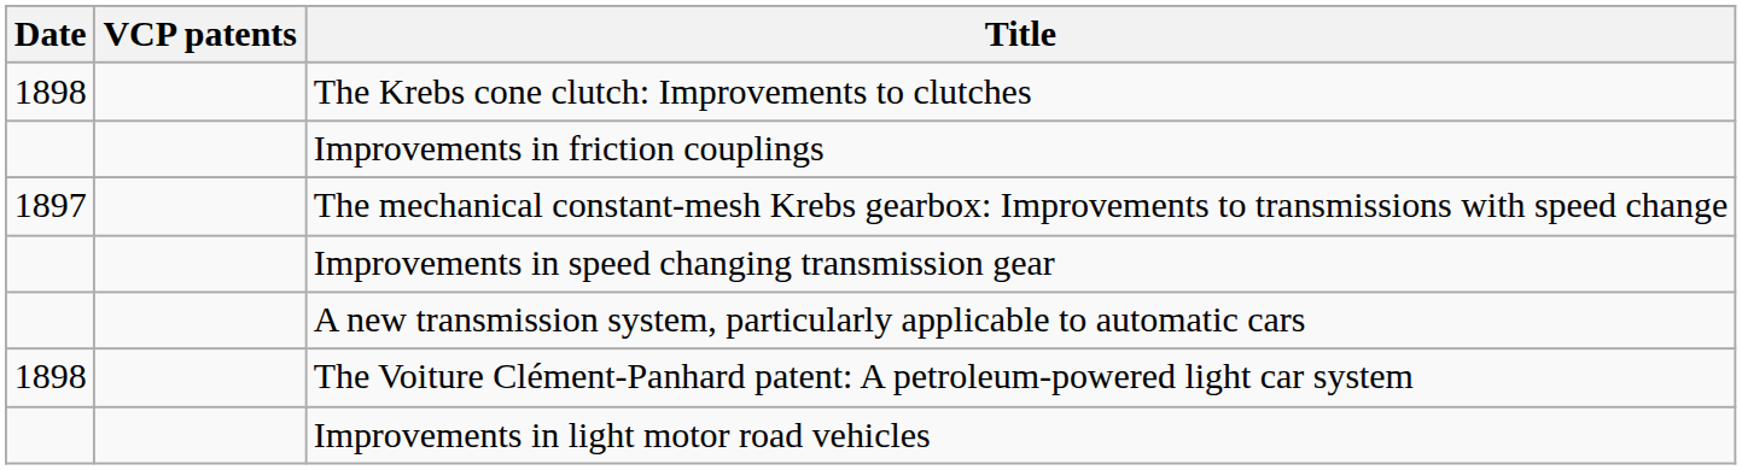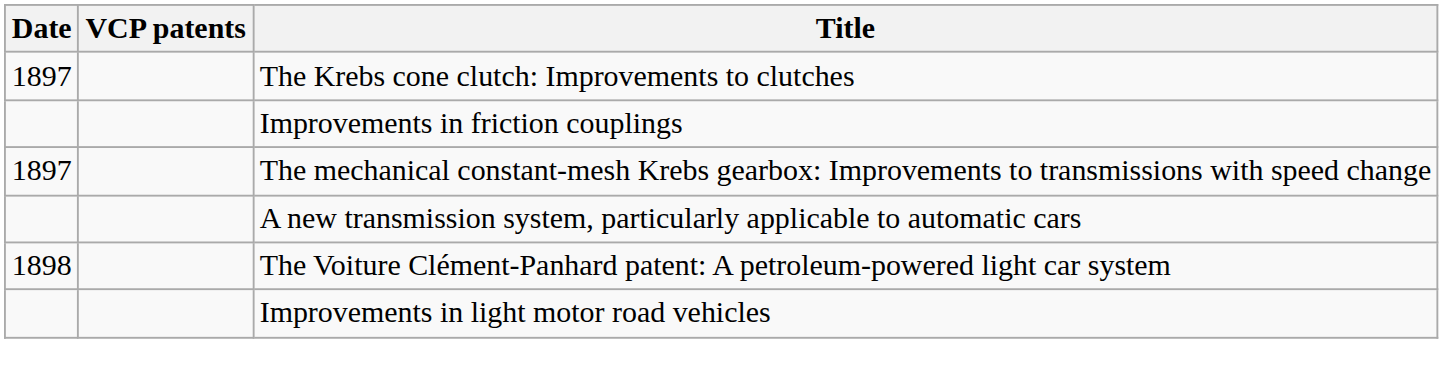 <table class="wikitable">
 <tr>
 <th>Date</th>
 <th>VCP patents</th>
 <th>Title</th>
 </tr>
 <tr>
-<td>1898</td>
+<td>1897</td>
 <td></td>
 <td>The Krebs cone clutch: Improvements to clutches</td>
 </tr>
 <tr>
 <td></td>
 <td></td>
 <td>Improvements in friction couplings</td>
 </tr>
 <tr>
 <td>1897</td>
 <td></td>
 <td>The mechanical constant-mesh Krebs gearbox: Improvements to transmissions with speed change</td>
-</tr>
-<tr>
-<td></td>
-<td></td>
-<td>Improvements in speed changing transmission gear</td>
 </tr>
 <tr>
 <td></td>
 <td></td>
 <td>A new transmission system, particularly applicable to automatic cars</td>
 </tr>
 <tr>
 <td>1898</td>
 <td></td>
 <td>The Voiture Clément-Panhard patent: A petroleum-powered light car system</td>
 </tr>
 <tr>
 <td></td>
 <td></td>
 <td>Improvements in light motor road vehicles</td>
 </tr>
 </table>
